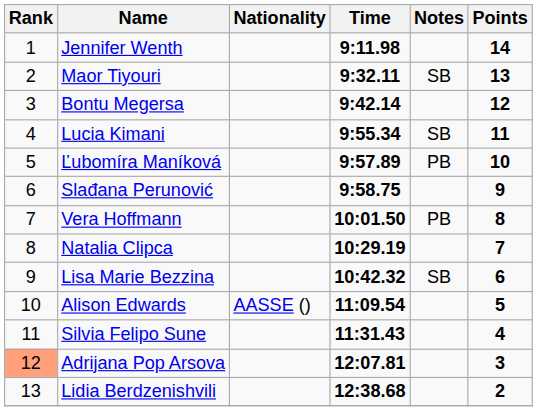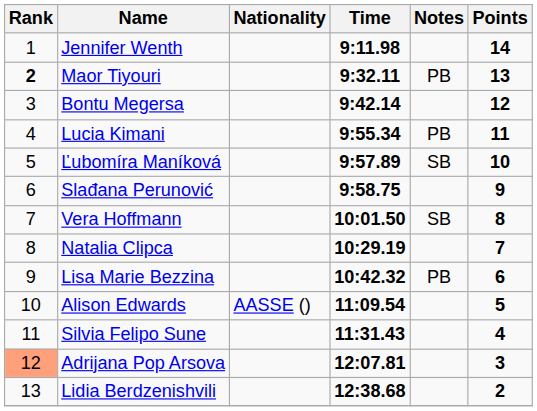 <table class="wikitable sortable" style="text-align:center">
 <tr>
 <th>Rank</th>
 <th>Name</th>
 <th>Nationality</th>
 <th>Time</th>
 <th>Notes</th>
 <th>Points</th>
 </tr>
 <tr>
 <td>1</td>
 <td align=left><a href='#'>Jennifer Wenth</a></td>
 <td align=left></td>
 <td><strong>9:11.98</strong></td>
 <td></td>
 <td><strong>14</strong></td>
 </tr>
 <tr>
-<td>2</td>
+<td><strong>2</strong></td>
 <td align=left><a href='#'>Maor Tiyouri</a></td>
 <td align=left></td>
 <td><strong>9:32.11</strong></td>
-<td>SB</td>
+<td>PB</td>
 <td><strong>13</strong></td>
 </tr>
 <tr>
 <td>3</td>
 <td align=left><a href='#'>Bontu Megersa</a></td>
 <td align=left></td>
 <td><strong>9:42.14</strong></td>
 <td></td>
 <td><strong>12</strong></td>
 </tr>
 <tr>
 <td>4</td>
 <td align=left><a href='#'>Lucia Kimani</a></td>
 <td align=left></td>
 <td><strong>9:55.34</strong></td>
-<td>SB</td>
+<td>PB</td>
 <td><strong>11</strong></td>
 </tr>
 <tr>
 <td>5</td>
 <td align=left><a href='#'>Ľubomíra Maníková</a></td>
 <td align=left></td>
 <td><strong>9:57.89 </strong></td>
-<td>PB</td>
+<td>SB</td>
 <td><strong>10</strong></td>
 </tr>
 <tr>
 <td>6</td>
 <td align=left><a href='#'>Slađana Perunović</a></td>
 <td align=left></td>
 <td><strong>9:58.75</strong></td>
 <td></td>
 <td><strong>9</strong></td>
 </tr>
 <tr>
 <td>7</td>
 <td align=left><a href='#'>Vera Hoffmann</a></td>
 <td align=left></td>
 <td><strong>10:01.50</strong></td>
-<td>PB</td>
+<td>SB</td>
 <td><strong>8</strong></td>
 </tr>
 <tr>
 <td>8</td>
 <td align=left><a href='#'>Natalia Clipca</a></td>
 <td align=left></td>
 <td><strong>10:29.19</strong></td>
 <td></td>
 <td><strong>7</strong></td>
 </tr>
 <tr>
 <td>9</td>
 <td align=left><a href='#'>Lisa Marie Bezzina</a></td>
 <td align=left></td>
 <td><strong>10:42.32</strong></td>
-<td>SB</td>
+<td>PB</td>
 <td><strong>6</strong></td>
 </tr>
 <tr>
 <td>10</td>
 <td align=left><a href='#'>Alison Edwards</a></td>
 <td align=left> <a href='#'>AASSE</a> ()</td>
 <td><strong>11:09.54</strong></td>
 <td></td>
 <td><strong>5</strong></td>
 </tr>
 <tr>
 <td>11</td>
 <td align=left><a href='#'>Silvia Felipo Sune</a></td>
 <td align=left></td>
 <td><strong>11:31.43</strong></td>
 <td></td>
 <td><strong>4</strong></td>
 </tr>
 <tr>
 <td style="background: lightsalmon;">12</td>
 <td align=left><a href='#'>Adrijana Pop Arsova</a></td>
 <td align=left></td>
 <td><strong>12:07.81</strong></td>
 <td></td>
 <td><strong>3</strong></td>
 </tr>
 <tr>
 <td>13</td>
 <td align=left><a href='#'>Lidia Berdzenishvili</a></td>
 <td align=left></td>
 <td><strong>12:38.68</strong></td>
 <td></td>
 <td><strong>2</strong></td>
 </tr>
 <tr>
 </tr>
 </table>
